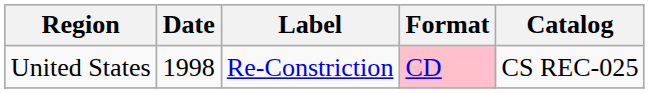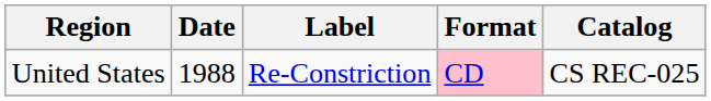 <table class="wikitable">
 <tr>
 <th>Region</th>
 <th>Date</th>
 <th>Label</th>
 <th>Format</th>
 <th>Catalog</th>
 </tr>
 <tr>
 <td>United States</td>
-<td>1998</td>
+<td>1988</td>
 <td><a href='#'>Re-Constriction</a></td>
 <td style="background: pink;"><a href='#'>CD</a></td>
 <td>CS REC-025</td>
 </tr>
 </table>
